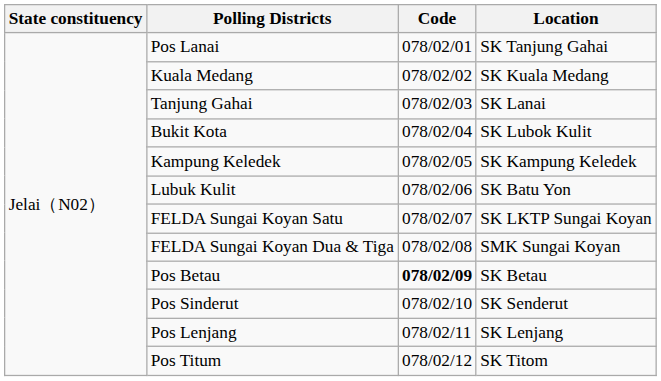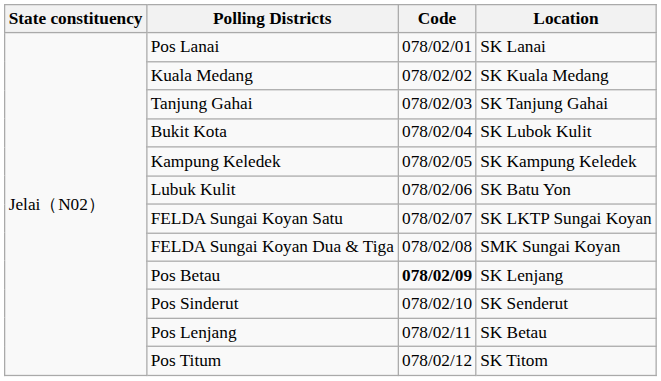 <table class="wikitable sortable mw-collapsible" style="white-space:nowrap;font-size:85%">
 <tr>
 <th>State constituency</th>
 <th>Polling Districts</th>
 <th>Code</th>
 <th>Location</th>
 </tr>
 <tr>
 <td rowspan="12">Jelai（N02）</td>
 <td>Pos Lanai</td>
 <td>078/02/01</td>
-<td>SK Tanjung Gahai</td>
+<td>SK Lanai</td>
 </tr>
 <tr>
 <td>Kuala Medang</td>
 <td>078/02/02</td>
 <td>SK Kuala Medang</td>
 </tr>
 <tr>
 <td>Tanjung Gahai</td>
 <td>078/02/03</td>
-<td>SK Lanai</td>
+<td>SK Tanjung Gahai</td>
 </tr>
 <tr>
 <td>Bukit Kota</td>
 <td>078/02/04</td>
 <td>SK Lubok Kulit</td>
 </tr>
 <tr>
 <td>Kampung Keledek</td>
 <td>078/02/05</td>
 <td>SK Kampung Keledek</td>
 </tr>
 <tr>
 <td>Lubuk Kulit</td>
 <td>078/02/06</td>
 <td>SK Batu Yon</td>
 </tr>
 <tr>
 <td>FELDA Sungai Koyan Satu</td>
 <td>078/02/07</td>
 <td>SK LKTP Sungai Koyan</td>
 </tr>
 <tr>
 <td>FELDA Sungai Koyan Dua & Tiga</td>
 <td>078/02/08</td>
 <td>SMK Sungai Koyan</td>
 </tr>
 <tr>
 <td>Pos Betau</td>
 <td><strong>078/02/09</strong></td>
-<td>SK Betau</td>
+<td>SK Lenjang</td>
 </tr>
 <tr>
 <td>Pos Sinderut</td>
 <td>078/02/10</td>
 <td>SK Senderut</td>
 </tr>
 <tr>
 <td>Pos Lenjang</td>
 <td>078/02/11</td>
-<td>SK Lenjang</td>
+<td>SK Betau</td>
 </tr>
 <tr>
 <td>Pos Titum</td>
 <td>078/02/12</td>
 <td>SK Titom</td>
 </tr>
 </table>
